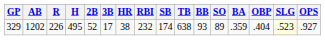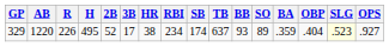 <table class="wikitable">
 <tr>
 <th><a href='#'>GP</a></th>
 <th><a href='#'>AB</a></th>
 <th><a href='#'>R</a></th>
 <th><a href='#'>H</a></th>
 <th><a href='#'>2B</a></th>
 <th><a href='#'>3B</a></th>
 <th><a href='#'>HR</a></th>
 <th><a href='#'>RBI</a></th>
 <th><a href='#'>SB</a></th>
 <th><a href='#'>TB</a></th>
 <th><a href='#'>BB</a></th>
 <th><a href='#'>SO</a></th>
 <th><a href='#'>BA</a></th>
 <th><a href='#'>OBP</a></th>
 <th><a href='#'>SLG</a></th>
 <th><a href='#'>OPS</a></th>
 </tr>
 <tr align=center>
 <td>329</td>
-<td>1202</td>
+<td>1220</td>
 <td>226</td>
 <td>495</td>
 <td>52</td>
 <td>17</td>
 <td>38</td>
-<td>232</td>
+<td>234</td>
 <td>174</td>
-<td>638</td>
+<td>637</td>
 <td>93</td>
 <td>89</td>
 <td>.359</td>
 <td>.404</td>
 <td style="background: lightyellow;">.523</td>
 <td>.927</td>
 </tr>
 </table>
